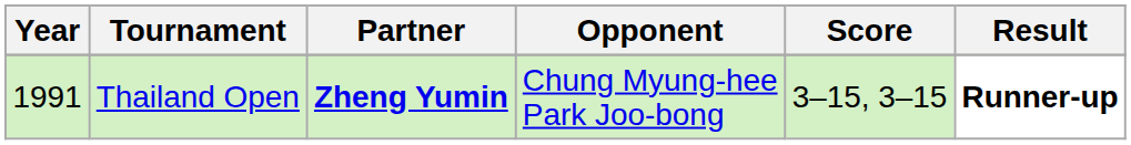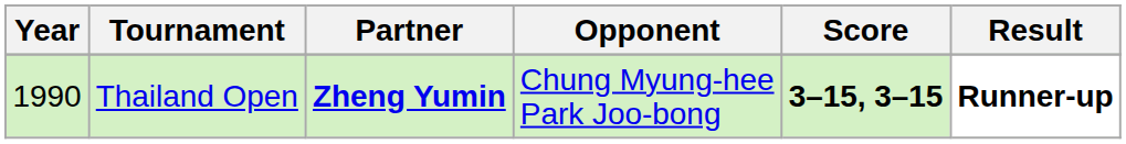 <table class="sortable wikitable" style="font-size: 90%;">
 <tr>
 <th>Year</th>
 <th>Tournament</th>
 <th>Partner</th>
 <th>Opponent</th>
 <th>Score</th>
 <th>Result</th>
 </tr>
 <tr>
 </tr>
 <tr style="background:#D4F1C5">
-<td align="center">1991</td>
+<td align="center">1990</td>
 <td align="left"><a href='#'>Thailand Open</a></td>
 <td align="left"><strong> <a href='#'>Zheng Yumin</a></strong></td>
 <td align="left"> <a href='#'>Chung Myung-hee</a><br> <a href='#'>Park Joo-bong</a></td>
-<td align="left">3–15, 3–15</td>
+<td align="left"><strong>3–15, 3–15</strong></td>
 <td style="text-align:left; background:white"> <strong>Runner-up</strong></td>
 </tr>
 </table>
